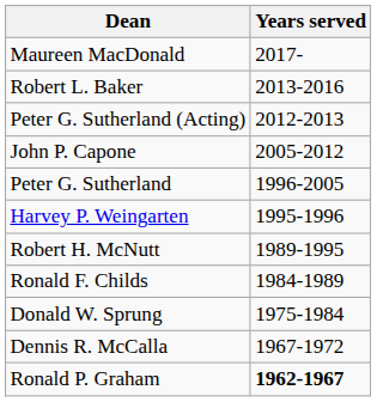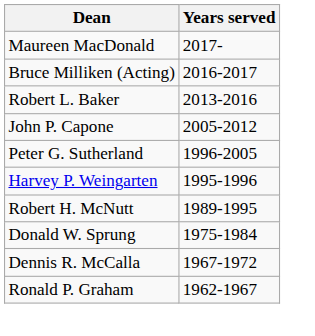 <table class="wikitable">
 <tr>
 <th>Dean</th>
 <th>Years served</th>
 </tr>
 <tr>
 <td>Maureen MacDonald</td>
 <td>2017-</td>
 </tr>
 <tr>
+<td>Bruce Milliken (Acting)</td>
+<td>2016-2017</td>
+</tr>
+<tr>
 <td>Robert L. Baker</td>
 <td>2013-2016</td>
-</tr>
-<tr>
-<td>Peter G. Sutherland (Acting)</td>
-<td>2012-2013</td>
 </tr>
 <tr>
 <td>John P. Capone</td>
 <td>2005-2012</td>
 </tr>
 <tr>
 <td>Peter G. Sutherland</td>
 <td>1996-2005</td>
 </tr>
 <tr>
 <td><a href='#'>Harvey P. Weingarten</a></td>
 <td>1995-1996</td>
 </tr>
 <tr>
 <td>Robert H. McNutt</td>
 <td>1989-1995</td>
 </tr>
 <tr>
-<td>Ronald F. Childs</td>
-<td>1984-1989</td>
-</tr>
-<tr>
 <td>Donald W. Sprung</td>
 <td>1975-1984</td>
 </tr>
 <tr>
 <td>Dennis R. McCalla</td>
 <td>1967-1972</td>
 </tr>
 <tr>
 <td>Ronald P. Graham</td>
-<td><strong>1962-1967</strong></td>
+<td>1962-1967</td>
 </tr>
 </table>
